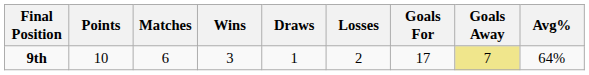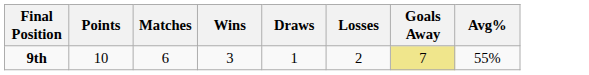 <table class="wikitable" style="font-size: 95%; text-align: center;">
 <tr>
 <th width=60>Final Position</th>
 <th width=60>Points</th>
 <th width=60>Matches</th>
 <th width=60>Wins</th>
 <th width=60>Draws</th>
 <th width=60>Losses</th>
-<th width=60>Goals For</th>
 <th width=60>Goals Away</th>
 <th width=60>Avg%</th>
 </tr>
 <tr>
 <td><strong>9th</strong></td>
 <td>10</td>
 <td>6</td>
 <td>3</td>
 <td>1</td>
 <td>2</td>
-<td>17</td>
 <td style="background: khaki;">7</td>
-<td>64%</td>
+<td>55%</td>
 </tr>
 </table>
